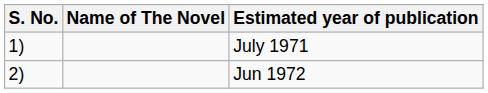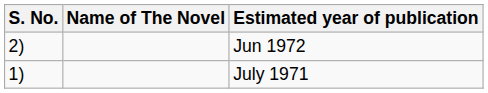 <table class="wikitable">
 <tr>
 <th>S. No.</th>
 <th>Name of The Novel</th>
 <th>Estimated year of publication</th>
 </tr>
 <tr>
+<td>2)</td>
+<td></td>
+<td>Jun 1972</td>
+</tr>
+<tr>
 <td>1)</td>
 <td></td>
 <td>July 1971</td>
 </tr>
-<tr>
-<td>2)</td>
-<td></td>
-<td>Jun 1972</td>
-</tr>
 </table>
